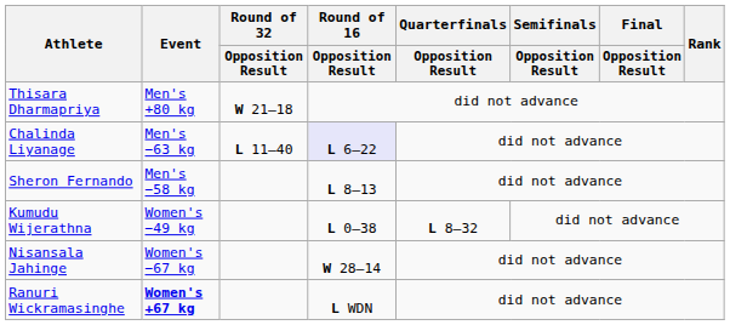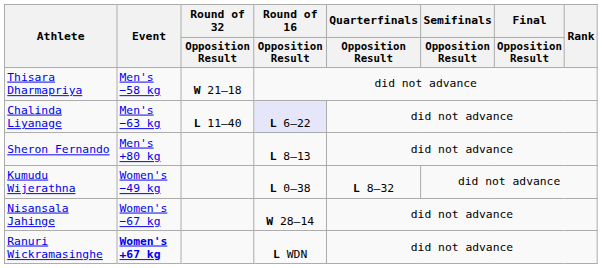 <table class="wikitable" style="font-size:90%;">
 <tr>
 <th rowspan=2>Athlete</th>
 <th rowspan=2>Event</th>
 <th>Round of 32</th>
 <th>Round of 16</th>
 <th>Quarterfinals</th>
 <th>Semifinals</th>
 <th>Final</th>
 <th rowspan=2>Rank</th>
 </tr>
 <tr style="font-size:95%">
 <th>Opposition<br>Result</th>
 <th>Opposition<br>Result</th>
 <th>Opposition<br>Result</th>
 <th>Opposition<br>Result</th>
 <th>Opposition<br>Result</th>
 </tr>
 <tr align=center>
 <td align=left><a href='#'>Thisara Dharmapriya</a></td>
-<td align=left><a href='#'>Men's +80 kg</a></td>
+<td align=left><a href='#'>Men's −58 kg</a></td>
 <td><br><strong>W</strong> 21–18</td>
 <td colspan=5>did not advance</td>
 </tr>
 <tr align=center>
 <td align=left><a href='#'>Chalinda Liyanage</a></td>
 <td align=left><a href='#'>Men's −63 kg</a></td>
 <td><br><strong>L</strong> 11–40</td>
 <td style="background: lavender;"><br><strong>L</strong> 6–22</td>
 <td colspan=4>did not advance</td>
 </tr>
 <tr align=center>
 <td align=left><a href='#'>Sheron Fernando</a></td>
-<td align=left><a href='#'>Men's −58 kg</a></td>
+<td align=left><a href='#'>Men's +80 kg</a></td>
 <td></td>
 <td><br><strong>L</strong> 8–13</td>
 <td colspan=4>did not advance</td>
 </tr>
 <tr align=center>
 <td align=left><a href='#'>Kumudu Wijerathna</a></td>
 <td align=left><a href='#'>Women's −49 kg</a></td>
 <td></td>
 <td><br><strong>L</strong> 0–38</td>
 <td><br><strong>L</strong> 8–32</td>
 <td colspan=3>did not advance</td>
 </tr>
 <tr align=center>
 <td align=left><a href='#'>Nisansala Jahinge</a></td>
 <td align=left><a href='#'>Women's −67 kg</a></td>
 <td></td>
 <td><br><strong>W</strong> 28–14</td>
 <td colspan=4>did not advance</td>
 </tr>
 <tr align=center>
 <td align=left><a href='#'>Ranuri Wickramasinghe</a></td>
 <td align=left><strong><a href='#'>Women's +67 kg</a></strong></td>
 <td></td>
 <td><br><strong>L</strong> WDN</td>
 <td colspan=4>did not advance</td>
 </tr>
 </table>
